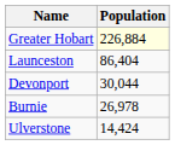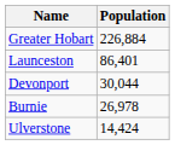 <table class="wikitable sortable">
 <tr>
 <th>Name</th>
 <th>Population</th>
 </tr>
 <tr>
 <td><a href='#'>Greater Hobart</a></td>
-<td style="background: lightyellow;">226,884</td>
+<td>226,884</td>
 </tr>
 <tr>
 <td><a href='#'>Launceston</a></td>
-<td>86,404</td>
+<td>86,401</td>
 </tr>
 <tr>
 <td><a href='#'>Devonport</a></td>
 <td>30,044</td>
 </tr>
 <tr>
 <td><a href='#'>Burnie</a></td>
 <td>26,978</td>
 </tr>
 <tr>
 <td><a href='#'>Ulverstone</a></td>
 <td>14,424</td>
 </tr>
 </table>
